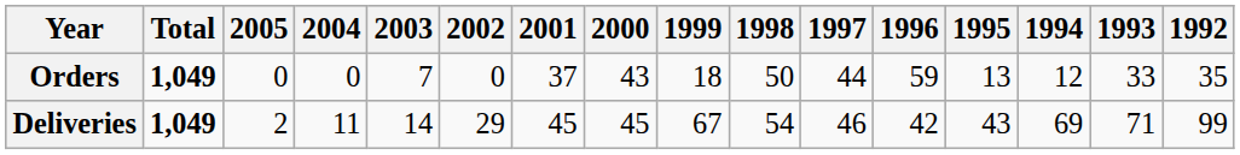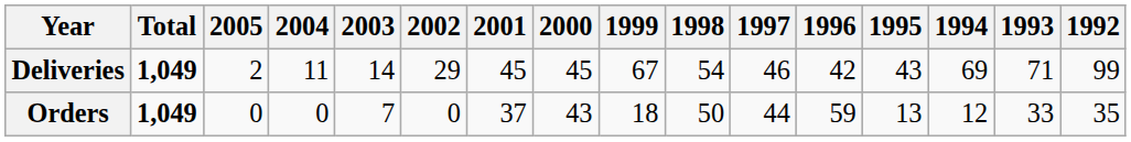 <table class="wikitable" style="text-align:right; font-size:96%;">
 <tr>
 <th>Year</th>
 <th>Total</th>
 <th>2005</th>
 <th>2004</th>
 <th>2003</th>
 <th>2002</th>
 <th>2001</th>
 <th>2000</th>
 <th>1999</th>
 <th>1998</th>
 <th>1997</th>
 <th>1996</th>
 <th>1995</th>
 <th>1994</th>
 <th>1993</th>
 <th>1992</th>
 </tr>
 <tr>
+<th>Deliveries</th>
+<td><strong>1,049</strong></td>
+<td>2</td>
+<td>11</td>
+<td>14</td>
+<td>29</td>
+<td>45</td>
+<td>45</td>
+<td>67</td>
+<td>54</td>
+<td>46</td>
+<td>42</td>
+<td>43</td>
+<td>69</td>
+<td>71</td>
+<td>99</td>
+</tr>
+<tr>
 <th>Orders</th>
 <td><strong>1,049</strong></td>
 <td>0</td>
 <td>0</td>
 <td>7</td>
 <td>0</td>
 <td>37</td>
 <td>43</td>
 <td>18</td>
 <td>50</td>
 <td>44</td>
 <td>59</td>
 <td>13</td>
 <td>12</td>
 <td>33</td>
 <td>35</td>
 </tr>
-<tr>
-<th>Deliveries</th>
-<td><strong>1,049</strong></td>
-<td>2</td>
-<td>11</td>
-<td>14</td>
-<td>29</td>
-<td>45</td>
-<td>45</td>
-<td>67</td>
-<td>54</td>
-<td>46</td>
-<td>42</td>
-<td>43</td>
-<td>69</td>
-<td>71</td>
-<td>99</td>
-</tr>
 </table>
